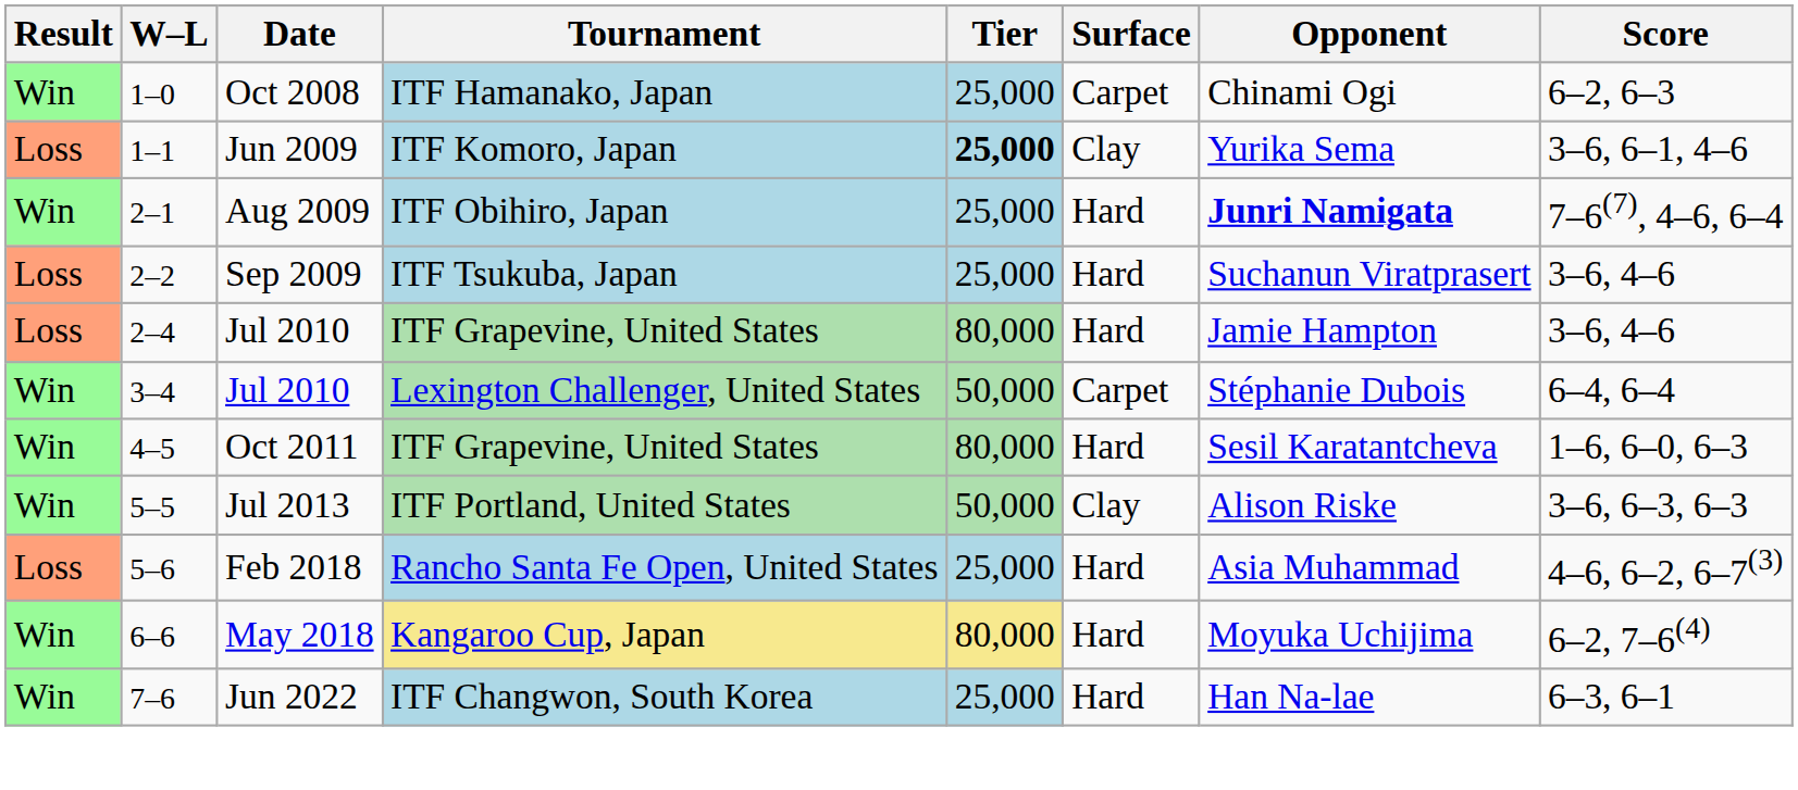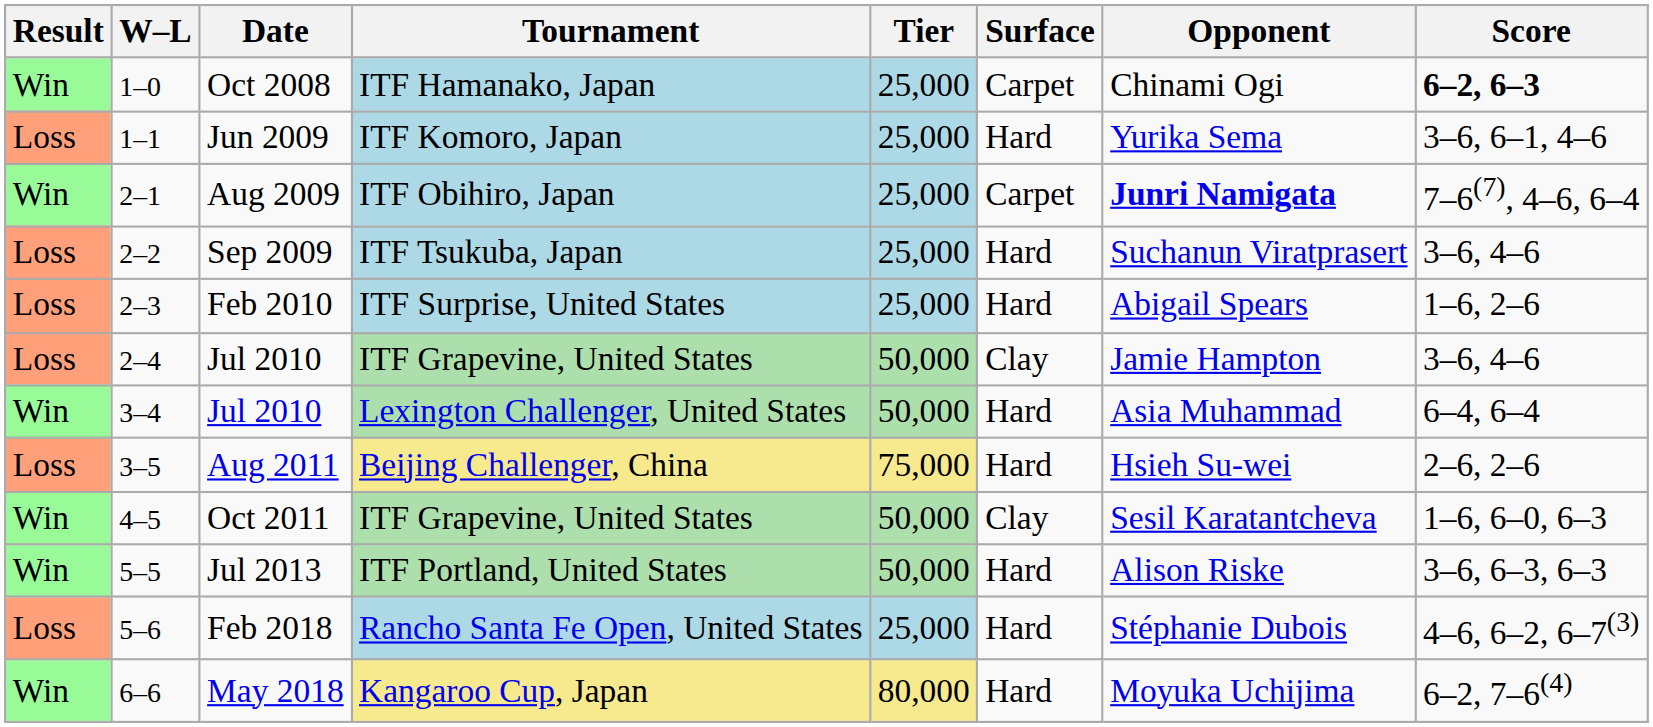 <table class="sortable wikitable">
 <tr>
 <th>Result</th>
 <th class="unsortable">W–L</th>
 <th>Date</th>
 <th>Tournament</th>
 <th>Tier</th>
 <th>Surface</th>
 <th>Opponent</th>
 <th class="unsortable">Score</th>
 </tr>
 <tr>
 <td bgcolor="98FB98">Win</td>
 <td><small>1–0</small></td>
 <td>Oct 2008</td>
 <td bgcolor="lightblue">ITF Hamanako, Japan</td>
 <td bgcolor="lightblue">25,000</td>
 <td>Carpet</td>
 <td> Chinami Ogi</td>
-<td>6–2, 6–3</td>
+<td><strong>6–2, 6–3</strong></td>
 </tr>
 <tr>
 <td bgcolor="FFA07A">Loss</td>
 <td><small>1–1</small></td>
 <td>Jun 2009</td>
 <td bgcolor="lightblue">ITF Komoro, Japan</td>
-<td bgcolor="lightblue"><strong>25,000</strong></td>
-<td>Clay</td>
+<td bgcolor="lightblue">25,000</td>
+<td>Hard</td>
 <td> <a href='#'>Yurika Sema</a></td>
 <td>3–6, 6–1, 4–6</td>
 </tr>
 <tr>
 <td bgcolor="98FB98">Win</td>
 <td><small>2–1</small></td>
 <td>Aug 2009</td>
 <td bgcolor="lightblue">ITF Obihiro, Japan</td>
 <td bgcolor="lightblue">25,000</td>
-<td>Hard</td>
+<td>Carpet</td>
 <td><strong> <a href='#'>Junri Namigata</a></strong></td>
 <td>7–6<sup>(7)</sup>, 4–6, 6–4</td>
 </tr>
 <tr>
 <td bgcolor="FFA07A">Loss</td>
 <td><small>2–2</small></td>
 <td>Sep 2009</td>
 <td bgcolor="lightblue">ITF Tsukuba, Japan</td>
 <td bgcolor="lightblue">25,000</td>
 <td>Hard</td>
 <td> <a href='#'>Suchanun Viratprasert</a></td>
 <td>3–6, 4–6</td>
 </tr>
 <tr>
 <td bgcolor="FFA07A">Loss</td>
+<td><small>2–3</small></td>
+<td>Feb 2010</td>
+<td bgcolor="lightblue">ITF Surprise, United States</td>
+<td bgcolor="lightblue">25,000</td>
+<td>Hard</td>
+<td> <a href='#'>Abigail Spears</a></td>
+<td>1–6, 2–6</td>
+</tr>
+<tr>
+<td bgcolor="FFA07A">Loss</td>
 <td><small>2–4</small></td>
 <td>Jul 2010</td>
 <td bgcolor="#addfad">ITF Grapevine, United States</td>
-<td bgcolor="#addfad">80,000</td>
-<td>Hard</td>
+<td bgcolor="#addfad">50,000</td>
+<td>Clay</td>
 <td> <a href='#'>Jamie Hampton</a></td>
 <td>3–6, 4–6</td>
 </tr>
 <tr>
 <td bgcolor="98FB98">Win</td>
 <td><small>3–4</small></td>
 <td><a href='#'>Jul 2010</a></td>
 <td bgcolor="#addfad"><a href='#'>Lexington Challenger</a>, United States</td>
 <td bgcolor="#addfad">50,000</td>
-<td>Carpet</td>
-<td> <a href='#'>Stéphanie Dubois</a></td>
+<td>Hard</td>
+<td> <a href='#'>Asia Muhammad</a></td>
 <td>6–4, 6–4</td>
+</tr>
+<tr>
+<td bgcolor="FFA07A">Loss</td>
+<td><small>3–5</small></td>
+<td><a href='#'>Aug 2011</a></td>
+<td bgcolor="#F7E98E"><a href='#'>Beijing Challenger</a>, China</td>
+<td bgcolor="#F7E98E">75,000</td>
+<td>Hard</td>
+<td> <a href='#'>Hsieh Su-wei</a></td>
+<td>2–6, 2–6</td>
 </tr>
 <tr>
 <td bgcolor="98FB98">Win</td>
 <td><small>4–5</small></td>
 <td>Oct 2011</td>
 <td bgcolor="#addfad">ITF Grapevine, United States</td>
-<td bgcolor="#addfad">80,000</td>
-<td>Hard</td>
+<td bgcolor="#addfad">50,000</td>
+<td>Clay</td>
 <td> <a href='#'>Sesil Karatantcheva</a></td>
 <td>1–6, 6–0, 6–3</td>
 </tr>
 <tr>
 <td bgcolor="98FB98">Win</td>
 <td><small>5–5</small></td>
 <td>Jul 2013</td>
 <td bgcolor="#addfad">ITF Portland, United States</td>
 <td bgcolor="#addfad">50,000</td>
-<td>Clay</td>
+<td>Hard</td>
 <td> <a href='#'>Alison Riske</a></td>
 <td>3–6, 6–3, 6–3</td>
 </tr>
 <tr>
 <td bgcolor="FFA07A">Loss</td>
 <td><small>5–6</small></td>
 <td>Feb 2018</td>
 <td style="background:lightblue;"><a href='#'>Rancho Santa Fe Open</a>, United States</td>
 <td style="background:lightblue;">25,000</td>
 <td>Hard</td>
-<td> <a href='#'>Asia Muhammad</a></td>
+<td> <a href='#'>Stéphanie Dubois</a></td>
 <td>4–6, 6–2, 6–7<sup>(3)</sup></td>
 </tr>
 <tr>
 <td bgcolor="98FB98">Win</td>
 <td><small>6–6</small></td>
 <td><a href='#'>May 2018</a></td>
 <td bgcolor="#F7E98E"><a href='#'>Kangaroo Cup</a>, Japan</td>
 <td bgcolor="#F7E98E">80,000</td>
 <td>Hard</td>
 <td> <a href='#'>Moyuka Uchijima</a></td>
 <td>6–2, 7–6<sup>(4)</sup></td>
 </tr>
-<tr>
-<td bgcolor="98FB98">Win</td>
-<td><small>7–6</small></td>
-<td>Jun 2022</td>
-<td style="background:lightblue;">ITF Changwon, South Korea</td>
-<td style="background:lightblue;">25,000</td>
-<td>Hard</td>
-<td> <a href='#'>Han Na-lae</a></td>
-<td>6–3, 6–1</td>
-</tr>
 </table>
